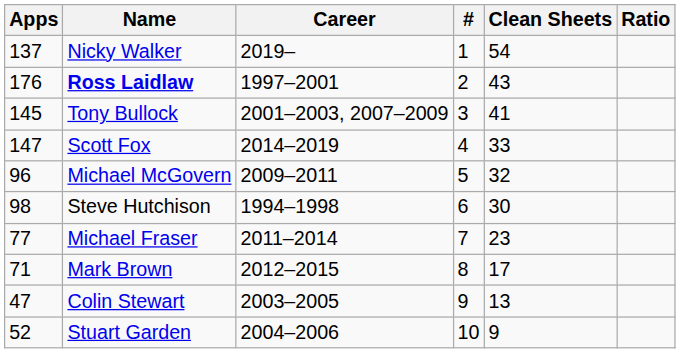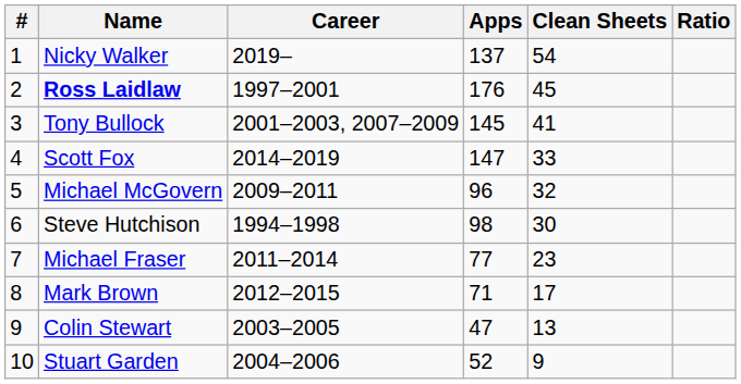 <table class="wikitable">
 <tr>
-<th>Apps</th>
+<th>#</th>
 <th>Name</th>
 <th>Career</th>
-<th>#</th>
+<th>Apps</th>
 <th>Clean Sheets</th>
 <th>Ratio</th>
 </tr>
 <tr>
-<td>137</td>
+<td>1</td>
 <td> <a href='#'>Nicky Walker</a></td>
 <td>2019–</td>
-<td>1</td>
+<td>137</td>
 <td>54</td>
 <td></td>
 </tr>
 <tr>
-<td>176</td>
+<td>2</td>
 <td> <strong><a href='#'>Ross Laidlaw</a></strong></td>
 <td>1997–2001</td>
-<td>2</td>
-<td>43</td>
+<td>176</td>
+<td>45</td>
 <td></td>
 </tr>
 <tr>
-<td>145</td>
+<td>3</td>
 <td> <a href='#'>Tony Bullock</a></td>
 <td>2001–2003, 2007–2009</td>
-<td>3</td>
+<td>145</td>
 <td>41</td>
 <td></td>
 </tr>
 <tr>
-<td>147</td>
+<td>4</td>
 <td> <a href='#'>Scott Fox</a></td>
 <td>2014–2019</td>
-<td>4</td>
+<td>147</td>
 <td>33</td>
 <td></td>
 </tr>
 <tr>
-<td>96</td>
+<td>5</td>
 <td> <a href='#'>Michael McGovern</a></td>
 <td>2009–2011</td>
-<td>5</td>
+<td>96</td>
 <td>32</td>
 <td></td>
 </tr>
 <tr>
-<td>98</td>
+<td>6</td>
 <td> Steve Hutchison</td>
 <td>1994–1998</td>
-<td>6</td>
+<td>98</td>
 <td>30</td>
 <td></td>
 </tr>
 <tr>
-<td>77</td>
+<td>7</td>
 <td> <a href='#'>Michael Fraser</a></td>
 <td>2011–2014</td>
-<td>7</td>
+<td>77</td>
 <td>23</td>
 <td></td>
 </tr>
 <tr>
-<td>71</td>
+<td>8</td>
 <td> <a href='#'>Mark Brown</a></td>
 <td>2012–2015</td>
-<td>8</td>
+<td>71</td>
 <td>17</td>
 <td></td>
 </tr>
 <tr>
-<td>47</td>
+<td>9</td>
 <td> <a href='#'>Colin Stewart</a></td>
 <td>2003–2005</td>
-<td>9</td>
+<td>47</td>
 <td>13</td>
 <td></td>
 </tr>
 <tr>
-<td>52</td>
+<td>10</td>
 <td> <a href='#'>Stuart Garden</a></td>
 <td>2004–2006</td>
-<td>10</td>
+<td>52</td>
 <td>9</td>
 <td></td>
 </tr>
 </table>
